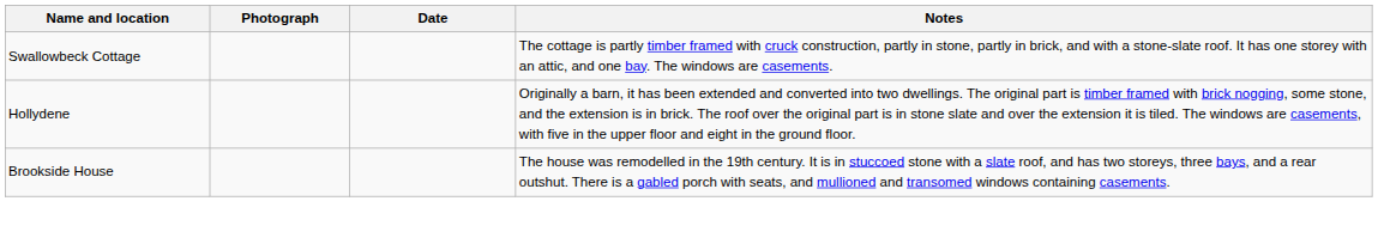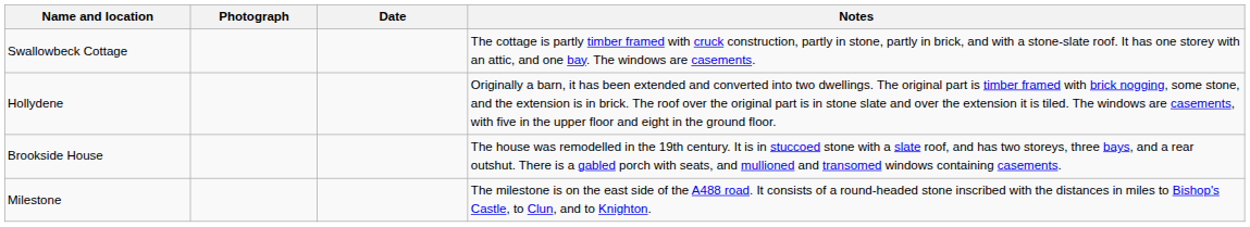 <table class="wikitable sortable plainrowheaders" style="width:100%;border:0px;text-align:left;line-height:150%;">
 <tr>
 <th scope="col"  style="width:150px">Name and location</th>
 <th scope="col"  style="width:100px" class="unsortable">Photograph</th>
 <th scope="col"  style="width:120px">Date</th>
 <th scope="col"  style="width:650px" class="unsortable">Notes</th>
 </tr>
 <tr>
 <td>Swallowbeck Cottage<br><small></small></td>
 <td></td>
 <td align="center"></td>
 <td>The cottage is partly <a href='#'>timber framed</a> with <a href='#'>cruck</a> construction, partly in stone, partly in brick, and with a stone-slate roof.  It has one storey with an attic, and one <a href='#'>bay</a>.  The windows are <a href='#'>casements</a>.</td>
 </tr>
 <tr>
 <td>Hollydene<br><small></small></td>
 <td></td>
 <td align="center"></td>
 <td>Originally a barn, it has been extended and converted into two dwellings.  The original part is <a href='#'>timber framed</a> with <a href='#'>brick nogging</a>, some stone, and the extension is in brick.  The roof over the original part is in stone slate and over the extension it is tiled.  The windows are <a href='#'>casements</a>, with five in the upper floor and eight in the ground floor.</td>
 </tr>
 <tr>
 <td>Brookside House<br><small></small></td>
 <td></td>
 <td align="center"></td>
 <td>The house was remodelled in the 19th century.  It is in <a href='#'>stuccoed</a> stone with a <a href='#'>slate</a> roof, and has two storeys, three <a href='#'>bays</a>, and a rear outshut.  There is a <a href='#'>gabled</a> porch with seats, and <a href='#'>mullioned</a> and <a href='#'>transomed</a> windows containing <a href='#'>casements</a>.</td>
 </tr>
+<tr>
+<td>Milestone<br><small></small></td>
+<td></td>
+<td align="center"></td>
+<td>The milestone is on the east side of the <a href='#'>A488 road</a>. It consists of a round-headed stone inscribed with the distances in miles to <a href='#'>Bishop's Castle</a>, to <a href='#'>Clun</a>, and to <a href='#'>Knighton</a>.</td>
+</tr>
 </table>
